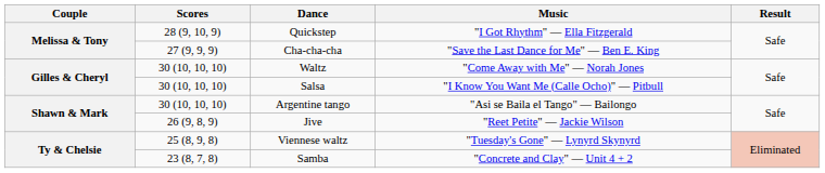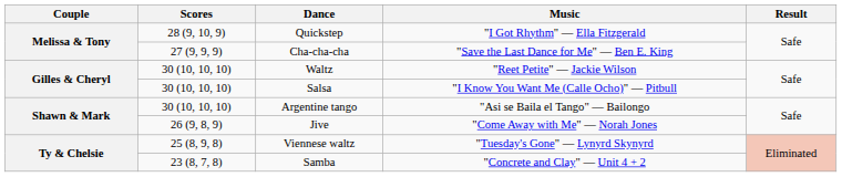 <table class="wikitable sortable" style="text-align:center; width:90%">
 <tr>
 <th scope="col">Couple</th>
 <th scope="col">Scores</th>
 <th scope="col" class="unsortable">Dance</th>
 <th scope="col" class="unsortable">Music</th>
 <th scope="col" class="unsortable">Result</th>
 </tr>
 <tr>
 <th scope="row" rowspan="2">Melissa & Tony</th>
 <td>28 (9, 10, 9)</td>
 <td>Quickstep</td>
 <td>"<a href='#'>I Got Rhythm</a>" — <a href='#'>Ella Fitzgerald</a></td>
 <td rowspan="2">Safe</td>
 </tr>
 <tr>
 <td>27 (9, 9, 9)</td>
 <td>Cha-cha-cha</td>
 <td>"<a href='#'>Save the Last Dance for Me</a>" — <a href='#'>Ben E. King</a></td>
 </tr>
 <tr>
 <th scope="row" rowspan="2">Gilles & Cheryl</th>
 <td>30 (10, 10, 10)</td>
 <td>Waltz</td>
-<td>"<a href='#'>Come Away with Me</a>" — <a href='#'>Norah Jones</a></td>
+<td>"<a href='#'>Reet Petite</a>" — <a href='#'>Jackie Wilson</a></td>
 <td rowspan="2">Safe</td>
 </tr>
 <tr>
 <td>30 (10, 10, 10)</td>
 <td>Salsa</td>
 <td>"<a href='#'>I Know You Want Me (Calle Ocho)</a>" — <a href='#'>Pitbull</a></td>
 </tr>
 <tr>
 <th scope="row" rowspan="2">Shawn & Mark</th>
 <td>30 (10, 10, 10)</td>
 <td>Argentine tango</td>
 <td>"Asi se Baila el Tango" — Bailongo</td>
 <td rowspan="2">Safe</td>
 </tr>
 <tr>
 <td>26 (9, 8, 9)</td>
 <td>Jive</td>
-<td>"<a href='#'>Reet Petite</a>" — <a href='#'>Jackie Wilson</a></td>
+<td>"<a href='#'>Come Away with Me</a>" — <a href='#'>Norah Jones</a></td>
 </tr>
 <tr>
 <th scope="row" rowspan="2">Ty & Chelsie</th>
 <td>25 (8, 9, 8)</td>
 <td>Viennese waltz</td>
 <td>"<a href='#'>Tuesday's Gone</a>" — <a href='#'>Lynyrd Skynyrd</a></td>
 <td rowspan="2" bgcolor=f4c7b8>Eliminated</td>
 </tr>
 <tr>
 <td>23 (8, 7, 8)</td>
 <td>Samba</td>
 <td>"<a href='#'>Concrete and Clay</a>" — <a href='#'>Unit 4 + 2</a></td>
 </tr>
 </table>
